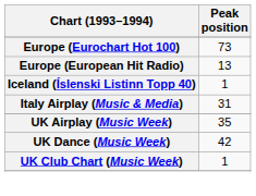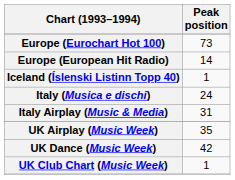 <table class="wikitable sortable plainrowheaders" style="text-align:center">
 <tr>
 <th>Chart (1993–1994)</th>
 <th>Peak<br>position</th>
 </tr>
 <tr>
 </tr>
 <tr>
 </tr>
 <tr>
 </tr>
 <tr>
 </tr>
 <tr>
 <th scope="row">Europe (<a href='#'>Eurochart Hot 100</a>)</th>
 <td>73</td>
 </tr>
 <tr>
 <th scope="row">Europe (European Hit Radio)</th>
-<td>13</td>
+<td>14</td>
 </tr>
 <tr>
 <th scope="row">Iceland (<a href='#'>Íslenski Listinn Topp 40</a>)</th>
 <td>1</td>
+</tr>
+<tr>
+<th scope="row">Italy (<em><a href='#'>Musica e dischi</a></em>)</th>
+<td>24</td>
 </tr>
 <tr>
 <th scope="row">Italy Airplay (<em><a href='#'>Music & Media</a></em>)</th>
 <td>31</td>
 </tr>
 <tr>
 </tr>
 <tr>
 <th scope="row">UK Airplay (<em><a href='#'>Music Week</a></em>)</th>
 <td>35</td>
 </tr>
 <tr>
 <th scope="row">UK Dance (<em><a href='#'>Music Week</a></em>)</th>
 <td>42</td>
 </tr>
 <tr>
 <th scope="row"><a href='#'>UK Club Chart</a> (<em><a href='#'>Music Week</a></em>)</th>
 <td>1</td>
 </tr>
 <tr>
 </tr>
 <tr>
 </tr>
 <tr>
 </tr>
 <tr>
 </tr>
 </table>
